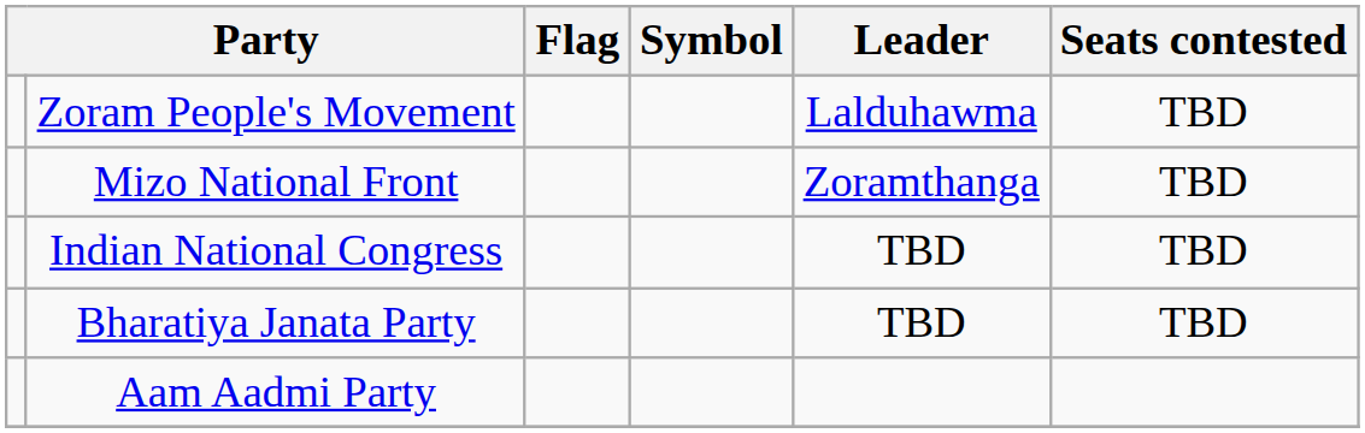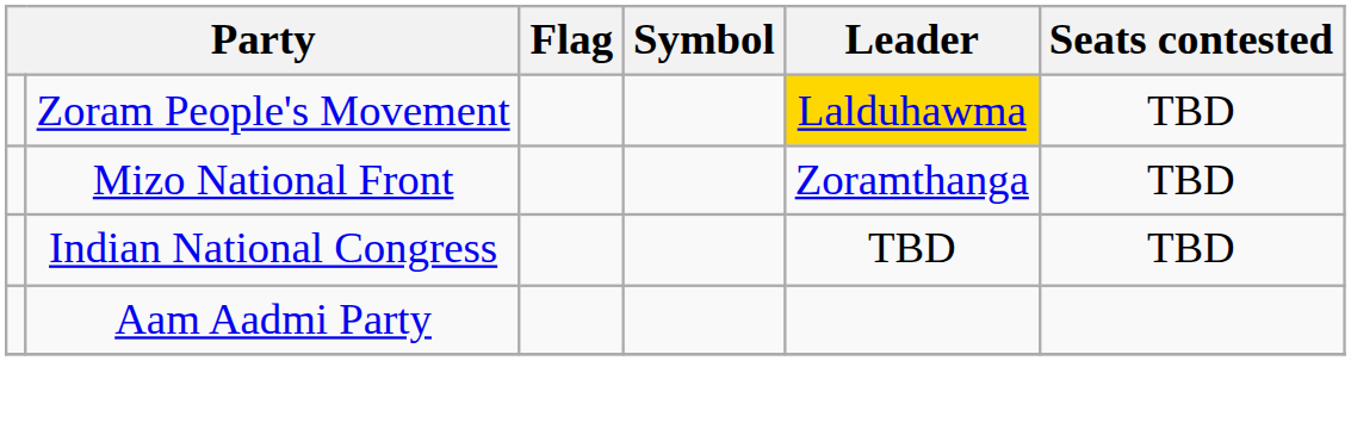 <table class="wikitable"  style="text-align:center">
 <tr>
 <th colspan="2">Party</th>
 <th>Flag</th>
 <th>Symbol</th>
 <th>Leader</th>
 <th>Seats contested</th>
 </tr>
 <tr>
 <td></td>
 <td><a href='#'>Zoram People's Movement</a></td>
 <td></td>
 <td></td>
-<td><a href='#'>Lalduhawma</a></td>
+<td style="background: gold;"><a href='#'>Lalduhawma</a></td>
 <td>TBD</td>
 </tr>
 <tr>
 <td></td>
 <td><a href='#'>Mizo National Front</a></td>
 <td></td>
 <td></td>
 <td><a href='#'>Zoramthanga</a></td>
 <td>TBD</td>
 </tr>
 <tr>
 <td></td>
 <td><a href='#'>Indian National Congress</a></td>
 <td></td>
 <td></td>
 <td>TBD</td>
 <td>TBD</td>
 </tr>
 <tr>
 <td></td>
-<td><a href='#'>Bharatiya Janata Party</a></td>
-<td></td>
-<td></td>
-<td>TBD</td>
-<td>TBD</td>
-</tr>
-<tr>
-<td></td>
 <td><a href='#'>Aam Aadmi Party</a></td>
 <td></td>
 <td></td>
 <td></td>
 <td></td>
 </tr>
 <tr>
 </tr>
 </table>
